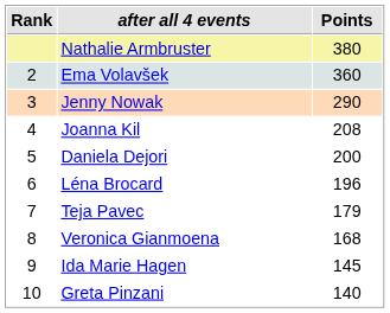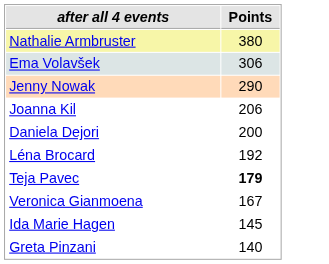 <table cellspacing="1" cellpadding="3" style="border:1px solid #AAAAAA;font-size:86%">
 <tr style="background-color: #E4E4E4;">
-<th style="border-bottom:1px solid #AAAAAA; width: 10px;">Rank</th>
 <th style="border-bottom:1px solid #AAAAAA; width: 200px;"><em>after all 4 events</em></th>
 <th style="border-bottom:1px solid #AAAAAA; width: 50px;">Points</th>
 </tr>
 <tr style="background:#f7f6a8;">
-<td align=center></td>
 <td> <a href='#'>Nathalie Armbruster</a></td>
 <td align=center>380</td>
 </tr>
 <tr style="background:#dce5e5;">
-<td align=center>2</td>
 <td> <a href='#'>Ema Volavšek</a></td>
-<td align=center>360</td>
+<td align=center>306</td>
 </tr>
 <tr style="background:#ffdab9;">
-<td align=center>3</td>
 <td> <a href='#'>Jenny Nowak</a></td>
 <td align=center>290</td>
 </tr>
 <tr>
-<td align=center>4</td>
 <td> <a href='#'>Joanna Kil</a></td>
-<td align=center>208</td>
+<td align=center>206</td>
 </tr>
 <tr>
-<td align=center>5</td>
 <td> <a href='#'>Daniela Dejori</a></td>
 <td align=center>200</td>
 </tr>
 <tr>
-<td align=center>6</td>
 <td> <a href='#'>Léna Brocard</a></td>
-<td align=center>196</td>
+<td align=center>192</td>
 </tr>
 <tr>
-<td align=center>7</td>
 <td> <a href='#'>Teja Pavec</a></td>
-<td align=center>179</td>
+<td align=center><strong>179</strong></td>
 </tr>
 <tr>
-<td align=center>8</td>
 <td> <a href='#'>Veronica Gianmoena</a></td>
-<td align=center>168</td>
+<td align=center>167</td>
 </tr>
 <tr>
-<td align=center>9</td>
 <td> <a href='#'>Ida Marie Hagen</a></td>
 <td align=center>145</td>
 </tr>
 <tr>
-<td align=center>10</td>
 <td> <a href='#'>Greta Pinzani</a></td>
 <td align=center>140</td>
 </tr>
 </table>
